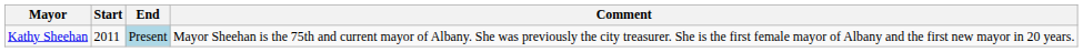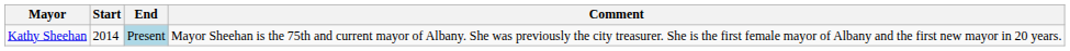 <table class="wikitable">
 <tr>
 <th>Mayor</th>
 <th>Start</th>
 <th>End</th>
 <th>Comment</th>
 </tr>
 <tr>
 <td><a href='#'>Kathy Sheehan</a></td>
-<td>2011</td>
+<td>2014</td>
 <td style="background: lightblue;">Present</td>
 <td>Mayor Sheehan is the 75th and current mayor of Albany. She was previously the city treasurer. She is the first female mayor of Albany and the first new mayor in 20 years.</td>
 </tr>
 </table>
